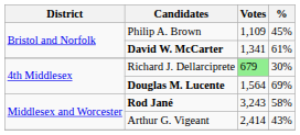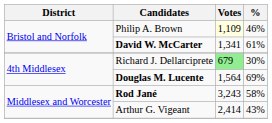 <table class=wikitable>
 <tr>
 <th>District</th>
 <th>Candidates</th>
 <th>Votes</th>
 <th>%</th>
 </tr>
 <tr>
 <td rowspan=2><a href='#'>Bristol and Norfolk</a></td>
 <td>Philip A. Brown</td>
-<td>1,109</td>
-<td>45%</td>
+<td style="background: lightyellow;">1,109</td>
+<td>46%</td>
 </tr>
 <tr>
 <td><strong>David W. McCarter</strong></td>
 <td>1,341</td>
 <td>61%</td>
 </tr>
 <tr>
 </tr>
 <tr>
 <td rowspan=2><a href='#'>4th Middlesex</a></td>
 <td>Richard J. Dellarciprete</td>
 <td style="background: lightgreen;">679</td>
 <td>30%</td>
 </tr>
 <tr>
 <td><strong>Douglas M. Lucente</strong></td>
 <td>1,564</td>
 <td>69%</td>
 </tr>
 <tr>
 <td rowspan=2><a href='#'>Middlesex and Worcester</a></td>
 <td><strong>Rod Jané</strong></td>
 <td>3,243</td>
 <td>58%</td>
 </tr>
 <tr>
 <td>Arthur G. Vigeant</td>
 <td>2,414</td>
 <td>43%</td>
 </tr>
 <tr>
 </tr>
 </table>
